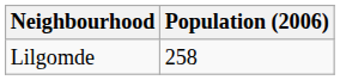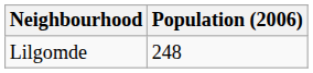 <table class="wikitable">
 <tr>
 <th>Neighbourhood</th>
 <th>Population (2006)</th>
 </tr>
 <tr>
 <td>Lilgomde</td>
-<td>258</td>
+<td>248</td>
 </tr>
 </table>
